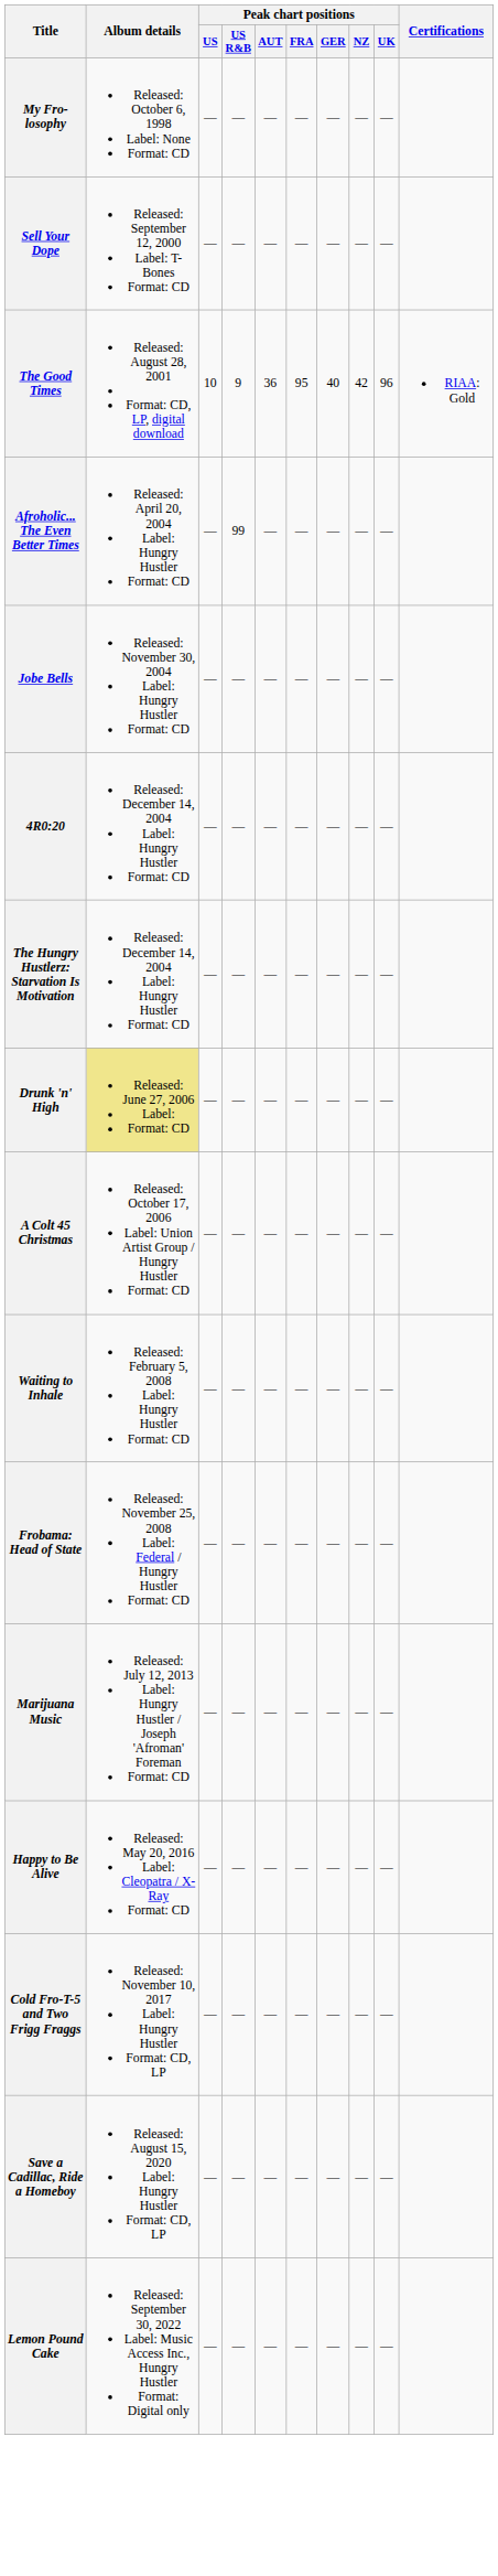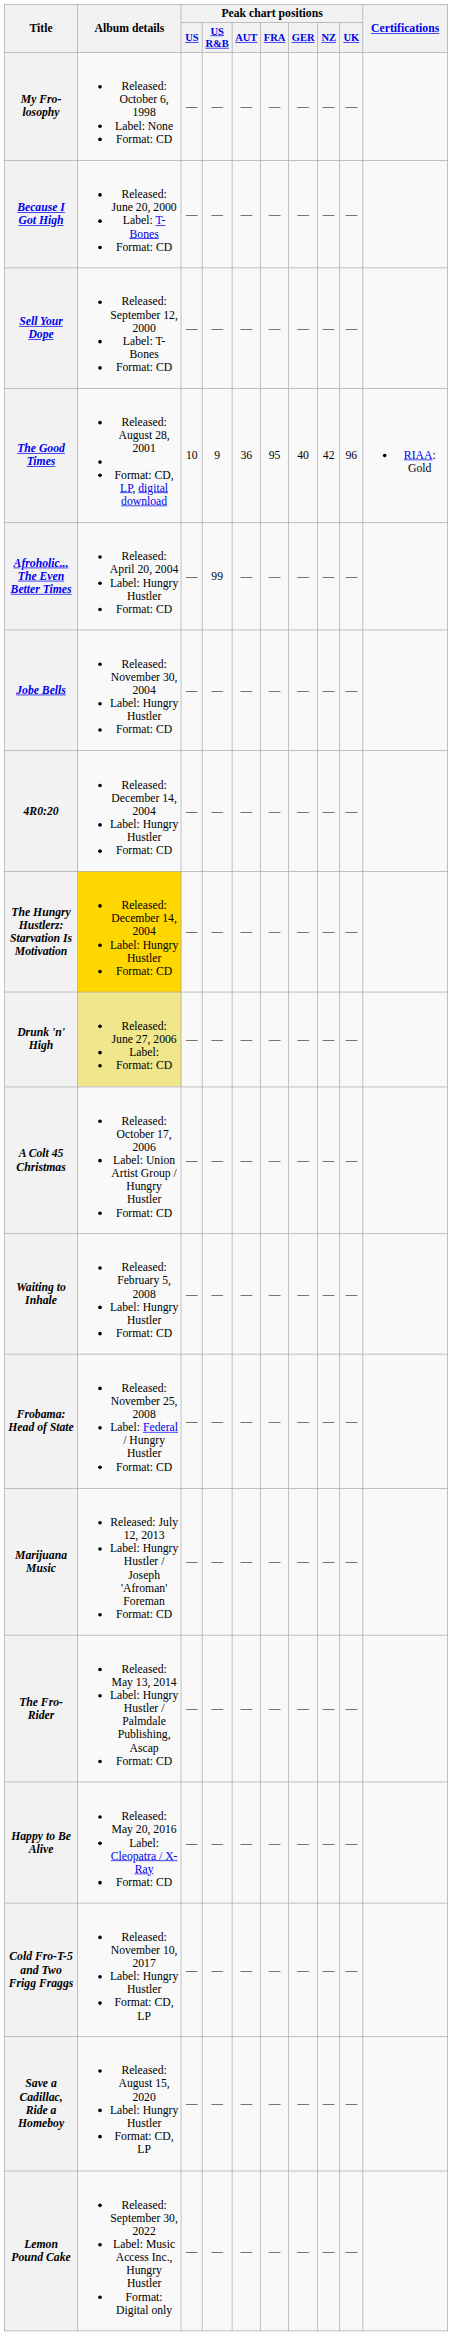 <table class="wikitable plainrowheaders" style="text-align:center;">
 <tr>
 <th scope="col" rowspan="2" style="width:12em;">Title</th>
 <th scope="col" rowspan="2" style="width:16em;">Album details</th>
 <th scope="col" colspan="7">Peak chart positions</th>
 <th scope="col" rowspan="2" style="width:12em;"><a href='#'>Certifications</a></th>
 </tr>
 <tr>
 <th style="width:3em; font-size:90%"><a href='#'>US</a><br></th>
 <th style="width:3em; font-size:90%"><a href='#'>US<br>R&B</a><br></th>
 <th style="width:3em; font-size:90%"><a href='#'>AUT</a><br></th>
 <th style="width:3em; font-size:90%"><a href='#'>FRA</a><br></th>
 <th style="width:3em; font-size:90%"><a href='#'>GER</a><br></th>
 <th style="width:3em; font-size:90%"><a href='#'>NZ</a><br></th>
 <th style="width:3em; font-size:90%"><a href='#'>UK</a><br></th>
 </tr>
 <tr>
 <th scope="row"><em>My Fro-losophy</em></th>
 <td><br><ul><li>Released: October 6, 1998</li><li>Label: None</li><li>Format: CD</li></ul></td>
+<td>—</td>
+<td>—</td>
+<td>—</td>
+<td>—</td>
+<td>—</td>
+<td>—</td>
+<td>—</td>
+<td></td>
+</tr>
+<tr>
+<th scope="row"><em><a href='#'>Because I Got High</a></em></th>
+<td><br><ul><li>Released: June 20, 2000</li><li>Label: <a href='#'>T-Bones</a></li><li>Format: CD</li></ul></td>
 <td>—</td>
 <td>—</td>
 <td>—</td>
 <td>—</td>
 <td>—</td>
 <td>—</td>
 <td>—</td>
 <td></td>
 </tr>
 <tr>
 <th scope="row"><em><a href='#'>Sell Your Dope</a></em></th>
 <td><br><ul><li>Released: September 12, 2000</li><li>Label: T-Bones</li><li>Format: CD</li></ul></td>
 <td>—</td>
 <td>—</td>
 <td>—</td>
 <td>—</td>
 <td>—</td>
 <td>—</td>
 <td>—</td>
 <td></td>
 </tr>
 <tr>
 <th scope="row"><em><a href='#'>The Good Times</a></em></th>
 <td><br><ul><li>Released: August 28, 2001</li><li></li><li>Format: CD, <a href='#'>LP</a>, <a href='#'>digital download</a></li></ul></td>
 <td>10</td>
 <td>9</td>
 <td>36</td>
 <td>95</td>
 <td>40</td>
 <td>42</td>
 <td>96</td>
 <td><br><ul><li><a href='#'>RIAA</a>: Gold</li></ul></td>
 </tr>
 <tr>
 <th scope="row"><em><a href='#'>Afroholic... The Even Better Times</a></em></th>
 <td><br><ul><li>Released: April 20, 2004</li><li>Label: Hungry Hustler</li><li>Format: CD</li></ul></td>
 <td>—</td>
 <td>99</td>
 <td>—</td>
 <td>—</td>
 <td>—</td>
 <td>—</td>
 <td>—</td>
 <td></td>
 </tr>
 <tr>
 <th scope="row"><em><a href='#'>Jobe Bells</a></em></th>
 <td><br><ul><li>Released: November 30, 2004</li><li>Label: Hungry Hustler</li><li>Format: CD</li></ul></td>
 <td>—</td>
 <td>—</td>
 <td>—</td>
 <td>—</td>
 <td>—</td>
 <td>—</td>
 <td>—</td>
 <td></td>
 </tr>
 <tr>
 <th scope="row"><em>4R0:20</em></th>
 <td><br><ul><li>Released: December 14, 2004</li><li>Label: Hungry Hustler</li><li>Format: CD</li></ul></td>
 <td>—</td>
 <td>—</td>
 <td>—</td>
 <td>—</td>
 <td>—</td>
 <td>—</td>
 <td>—</td>
 <td></td>
 </tr>
 <tr>
 <th scope="row"><em>The Hungry Hustlerz: Starvation Is Motivation</em></th>
-<td><br><ul><li>Released: December 14, 2004</li><li>Label: Hungry Hustler</li><li>Format: CD</li></ul></td>
+<td style="background: gold;"><br><ul><li>Released: December 14, 2004</li><li>Label: Hungry Hustler</li><li>Format: CD</li></ul></td>
 <td>—</td>
 <td>—</td>
 <td>—</td>
 <td>—</td>
 <td>—</td>
 <td>—</td>
 <td>—</td>
 <td></td>
 </tr>
 <tr>
 <th scope="row"><em>Drunk 'n' High</em></th>
 <td style="background: khaki;"><br><ul><li>Released: June 27, 2006</li><li>Label: </li><li>Format: CD</li></ul></td>
 <td>—</td>
 <td>—</td>
 <td>—</td>
 <td>—</td>
 <td>—</td>
 <td>—</td>
 <td>—</td>
 <td></td>
 </tr>
 <tr>
 <th scope="row"><em>A Colt 45 Christmas</em></th>
 <td><br><ul><li>Released: October 17, 2006</li><li>Label: Union Artist Group / Hungry Hustler</li><li>Format: CD</li></ul></td>
 <td>—</td>
 <td>—</td>
 <td>—</td>
 <td>—</td>
 <td>—</td>
 <td>—</td>
 <td>—</td>
 <td></td>
 </tr>
 <tr>
 <th scope="row"><em>Waiting to Inhale</em></th>
 <td><br><ul><li>Released: February 5, 2008</li><li>Label: Hungry Hustler</li><li>Format: CD</li></ul></td>
 <td>—</td>
 <td>—</td>
 <td>—</td>
 <td>—</td>
 <td>—</td>
 <td>—</td>
 <td>—</td>
 <td></td>
 </tr>
 <tr>
 <th scope="row"><em>Frobama: Head of State</em></th>
 <td><br><ul><li>Released: November 25, 2008</li><li>Label: <a href='#'>Federal</a> / Hungry Hustler</li><li>Format: CD</li></ul></td>
 <td>—</td>
 <td>—</td>
 <td>—</td>
 <td>—</td>
 <td>—</td>
 <td>—</td>
 <td>—</td>
 <td></td>
 </tr>
 <tr>
 <th scope="row"><em>Marijuana Music</em></th>
 <td><br><ul><li>Released: July 12, 2013</li><li>Label: Hungry Hustler / Joseph 'Afroman' Foreman</li><li>Format: CD</li></ul></td>
 <td>—</td>
 <td>—</td>
 <td>—</td>
 <td>—</td>
 <td>—</td>
 <td>—</td>
 <td>—</td>
 <td></td>
 </tr>
 <tr>
+<th scope="row"><em>The Fro-Rider</em></th>
+<td><br><ul><li>Released: May 13, 2014</li><li>Label: Hungry Hustler / Palmdale Publishing, Ascap</li><li>Format: CD</li></ul></td>
+<td>—</td>
+<td>—</td>
+<td>—</td>
+<td>—</td>
+<td>—</td>
+<td>—</td>
+<td>—</td>
+<td></td>
+</tr>
+<tr>
 <th scope="row"><em>Happy to Be Alive</em></th>
 <td><br><ul><li>Released: May 20, 2016</li><li>Label: <a href='#'>Cleopatra / X-Ray</a></li><li>Format: CD</li></ul></td>
 <td>—</td>
 <td>—</td>
 <td>—</td>
 <td>—</td>
 <td>—</td>
 <td>—</td>
 <td>—</td>
 <td></td>
 </tr>
 <tr>
 <th scope="row"><em>Cold Fro-T-5 and Two Frigg Fraggs</em></th>
 <td><br><ul><li>Released: November 10, 2017</li><li>Label: Hungry Hustler</li><li>Format: CD, LP</li></ul></td>
 <td>—</td>
 <td>—</td>
 <td>—</td>
 <td>—</td>
 <td>—</td>
 <td>—</td>
 <td>—</td>
 <td></td>
 </tr>
 <tr>
 <th scope="row"><em>Save a Cadillac, Ride a Homeboy</em></th>
 <td><br><ul><li>Released: August 15, 2020</li><li>Label: Hungry Hustler</li><li>Format: CD, LP</li></ul></td>
 <td>—</td>
 <td>—</td>
 <td>—</td>
 <td>—</td>
 <td>—</td>
 <td>—</td>
 <td>—</td>
 <td></td>
 </tr>
 <tr>
 <th scope="row"><em>Lemon Pound Cake</em></th>
 <td><br><ul><li>Released: September 30, 2022</li><li>Label: Music Access Inc., Hungry Hustler</li><li>Format: Digital only</li></ul></td>
 <td>—</td>
 <td>—</td>
 <td>—</td>
 <td>—</td>
 <td>—</td>
 <td>—</td>
 <td>—</td>
 <td></td>
 </tr>
 </table>
